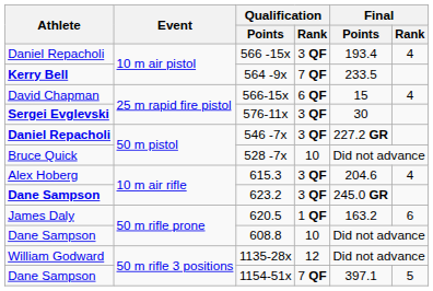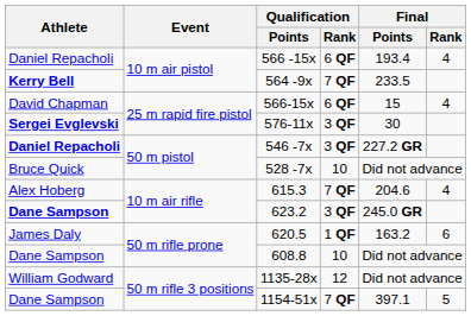 <table class=wikitable style=font-size:90%;text-align:center>
 <tr>
 <th rowspan=2>Athlete</th>
 <th rowspan=2>Event</th>
 <th colspan=2>Qualification</th>
 <th colspan=2>Final</th>
 </tr>
 <tr style=font-size:95%>
 <th>Points</th>
 <th>Rank</th>
 <th>Points</th>
 <th>Rank</th>
 </tr>
 <tr>
 <td align=left><a href='#'>Daniel Repacholi</a></td>
 <td align=left rowspan=2><a href='#'>10 m air pistol</a></td>
 <td>566 -15x</td>
-<td>3 <strong>QF</strong></td>
+<td>6 <strong>QF</strong></td>
 <td>193.4</td>
 <td>4</td>
 </tr>
 <tr>
 <td align=left><strong><a href='#'>Kerry Bell</a></strong></td>
 <td>564 -9x</td>
 <td>7 <strong>QF</strong></td>
 <td>233.5</td>
 <td></td>
 </tr>
 <tr>
 <td align=left><a href='#'>David Chapman</a></td>
 <td align=left rowspan=2><a href='#'>25 m rapid fire pistol</a></td>
 <td>566-15x</td>
 <td>6 <strong>QF</strong></td>
 <td>15</td>
 <td>4</td>
 </tr>
 <tr>
 <td align=left><strong><a href='#'>Sergei Evglevski</a></strong></td>
 <td>576-11x</td>
 <td>3 <strong>QF</strong></td>
 <td>30</td>
 <td></td>
 </tr>
 <tr>
 <td align=left><strong><a href='#'>Daniel Repacholi</a></strong></td>
 <td align=left rowspan=2><a href='#'>50 m pistol</a></td>
 <td>546 -7x</td>
 <td>3 <strong>QF</strong></td>
 <td>227.2 <strong>GR</strong></td>
 <td></td>
 </tr>
 <tr>
 <td align=left><a href='#'>Bruce Quick</a></td>
 <td>528 -7x</td>
 <td>10</td>
 <td colspan=2>Did not advance</td>
 </tr>
 <tr>
 <td align=left><a href='#'>Alex Hoberg</a></td>
 <td align=left rowspan=2><a href='#'>10 m air rifle</a></td>
 <td>615.3</td>
-<td>3 <strong>QF</strong></td>
+<td>7 <strong>QF</strong></td>
 <td>204.6</td>
 <td>4</td>
 </tr>
 <tr>
 <td align=left><strong><a href='#'>Dane Sampson</a></strong></td>
 <td>623.2</td>
 <td>3 <strong>QF</strong></td>
 <td>245.0 <strong>GR</strong></td>
 <td></td>
 </tr>
 <tr>
 <td align=left><a href='#'>James Daly</a></td>
 <td align=left rowspan=2><a href='#'>50 m rifle prone</a></td>
 <td>620.5</td>
 <td>1 <strong>QF</strong></td>
 <td>163.2</td>
 <td>6</td>
 </tr>
 <tr>
 <td align=left><a href='#'>Dane Sampson</a></td>
 <td>608.8</td>
 <td>10</td>
 <td colspan=2>Did not advance</td>
 </tr>
 <tr>
 <td align=left><a href='#'>William Godward</a></td>
 <td align=left rowspan=2><a href='#'>50 m rifle 3 positions</a></td>
 <td>1135-28x</td>
 <td>12</td>
 <td colspan=2>Did not advance</td>
 </tr>
 <tr>
 <td align=left><a href='#'>Dane Sampson</a></td>
 <td>1154-51x</td>
 <td>7 <strong>QF</strong></td>
 <td>397.1</td>
 <td>5</td>
 </tr>
 </table>
